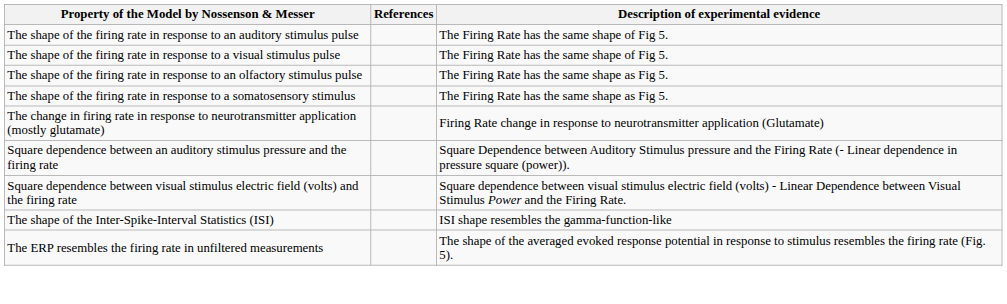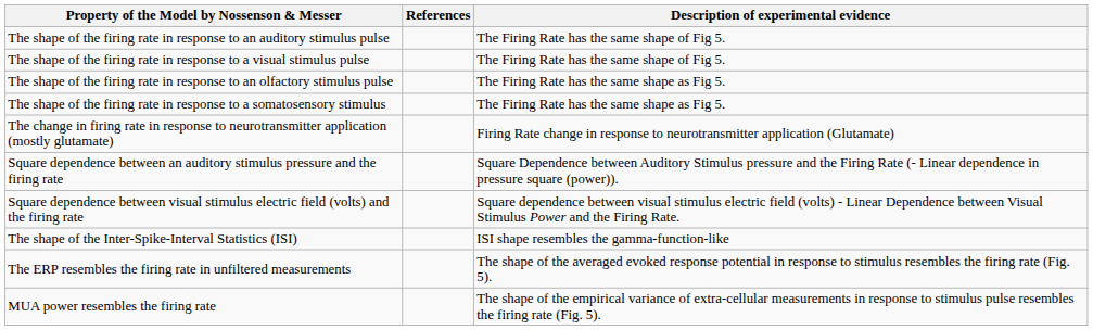 <table class="wikitable sortable">
 <tr>
 <th>Property of the Model by Nossenson & Messer</th>
 <th>References</th>
 <th>Description of experimental evidence</th>
 </tr>
 <tr>
 <td>The shape of the firing rate in response to an auditory stimulus pulse</td>
 <td></td>
 <td>The Firing Rate has the same shape of Fig 5.</td>
 </tr>
 <tr>
 <td>The shape of the firing rate in response to a visual stimulus pulse</td>
 <td></td>
 <td>The Firing Rate has the same shape of Fig 5.</td>
 </tr>
 <tr>
 <td>The shape of the firing rate in response to an olfactory stimulus pulse</td>
 <td></td>
 <td>The Firing Rate has the same shape as Fig 5.</td>
 </tr>
 <tr>
 <td>The shape of the firing rate in response to a somatosensory stimulus</td>
 <td></td>
 <td>The Firing Rate has the same shape as Fig 5.</td>
 </tr>
 <tr>
 <td>The change in firing rate in response to neurotransmitter application  (mostly glutamate)</td>
 <td></td>
 <td>Firing Rate change in response to neurotransmitter application (Glutamate)</td>
 </tr>
 <tr>
 <td>Square dependence between an auditory stimulus pressure and the firing rate</td>
 <td></td>
 <td>Square Dependence between Auditory Stimulus pressure and the Firing Rate (- Linear dependence in pressure square (power)).</td>
 </tr>
 <tr>
 <td>Square dependence between visual stimulus electric field (volts) and the firing rate</td>
 <td></td>
 <td>Square dependence between visual stimulus electric field (volts) - Linear Dependence between Visual Stimulus <em>Power</em> and the Firing Rate.</td>
 </tr>
 <tr>
 <td>The shape of the Inter-Spike-Interval Statistics (ISI)</td>
 <td></td>
 <td>ISI shape resembles the gamma-function-like</td>
 </tr>
 <tr>
 <td>The ERP resembles the firing rate in unfiltered measurements</td>
 <td></td>
 <td>The shape of the averaged evoked response potential in response to stimulus resembles the firing rate (Fig. 5).</td>
 </tr>
+<tr>
+<td>MUA power resembles the firing rate</td>
+<td></td>
+<td>The shape of the empirical variance of extra-cellular measurements in response to stimulus pulse resembles the firing rate (Fig. 5).</td>
+</tr>
 </table>
